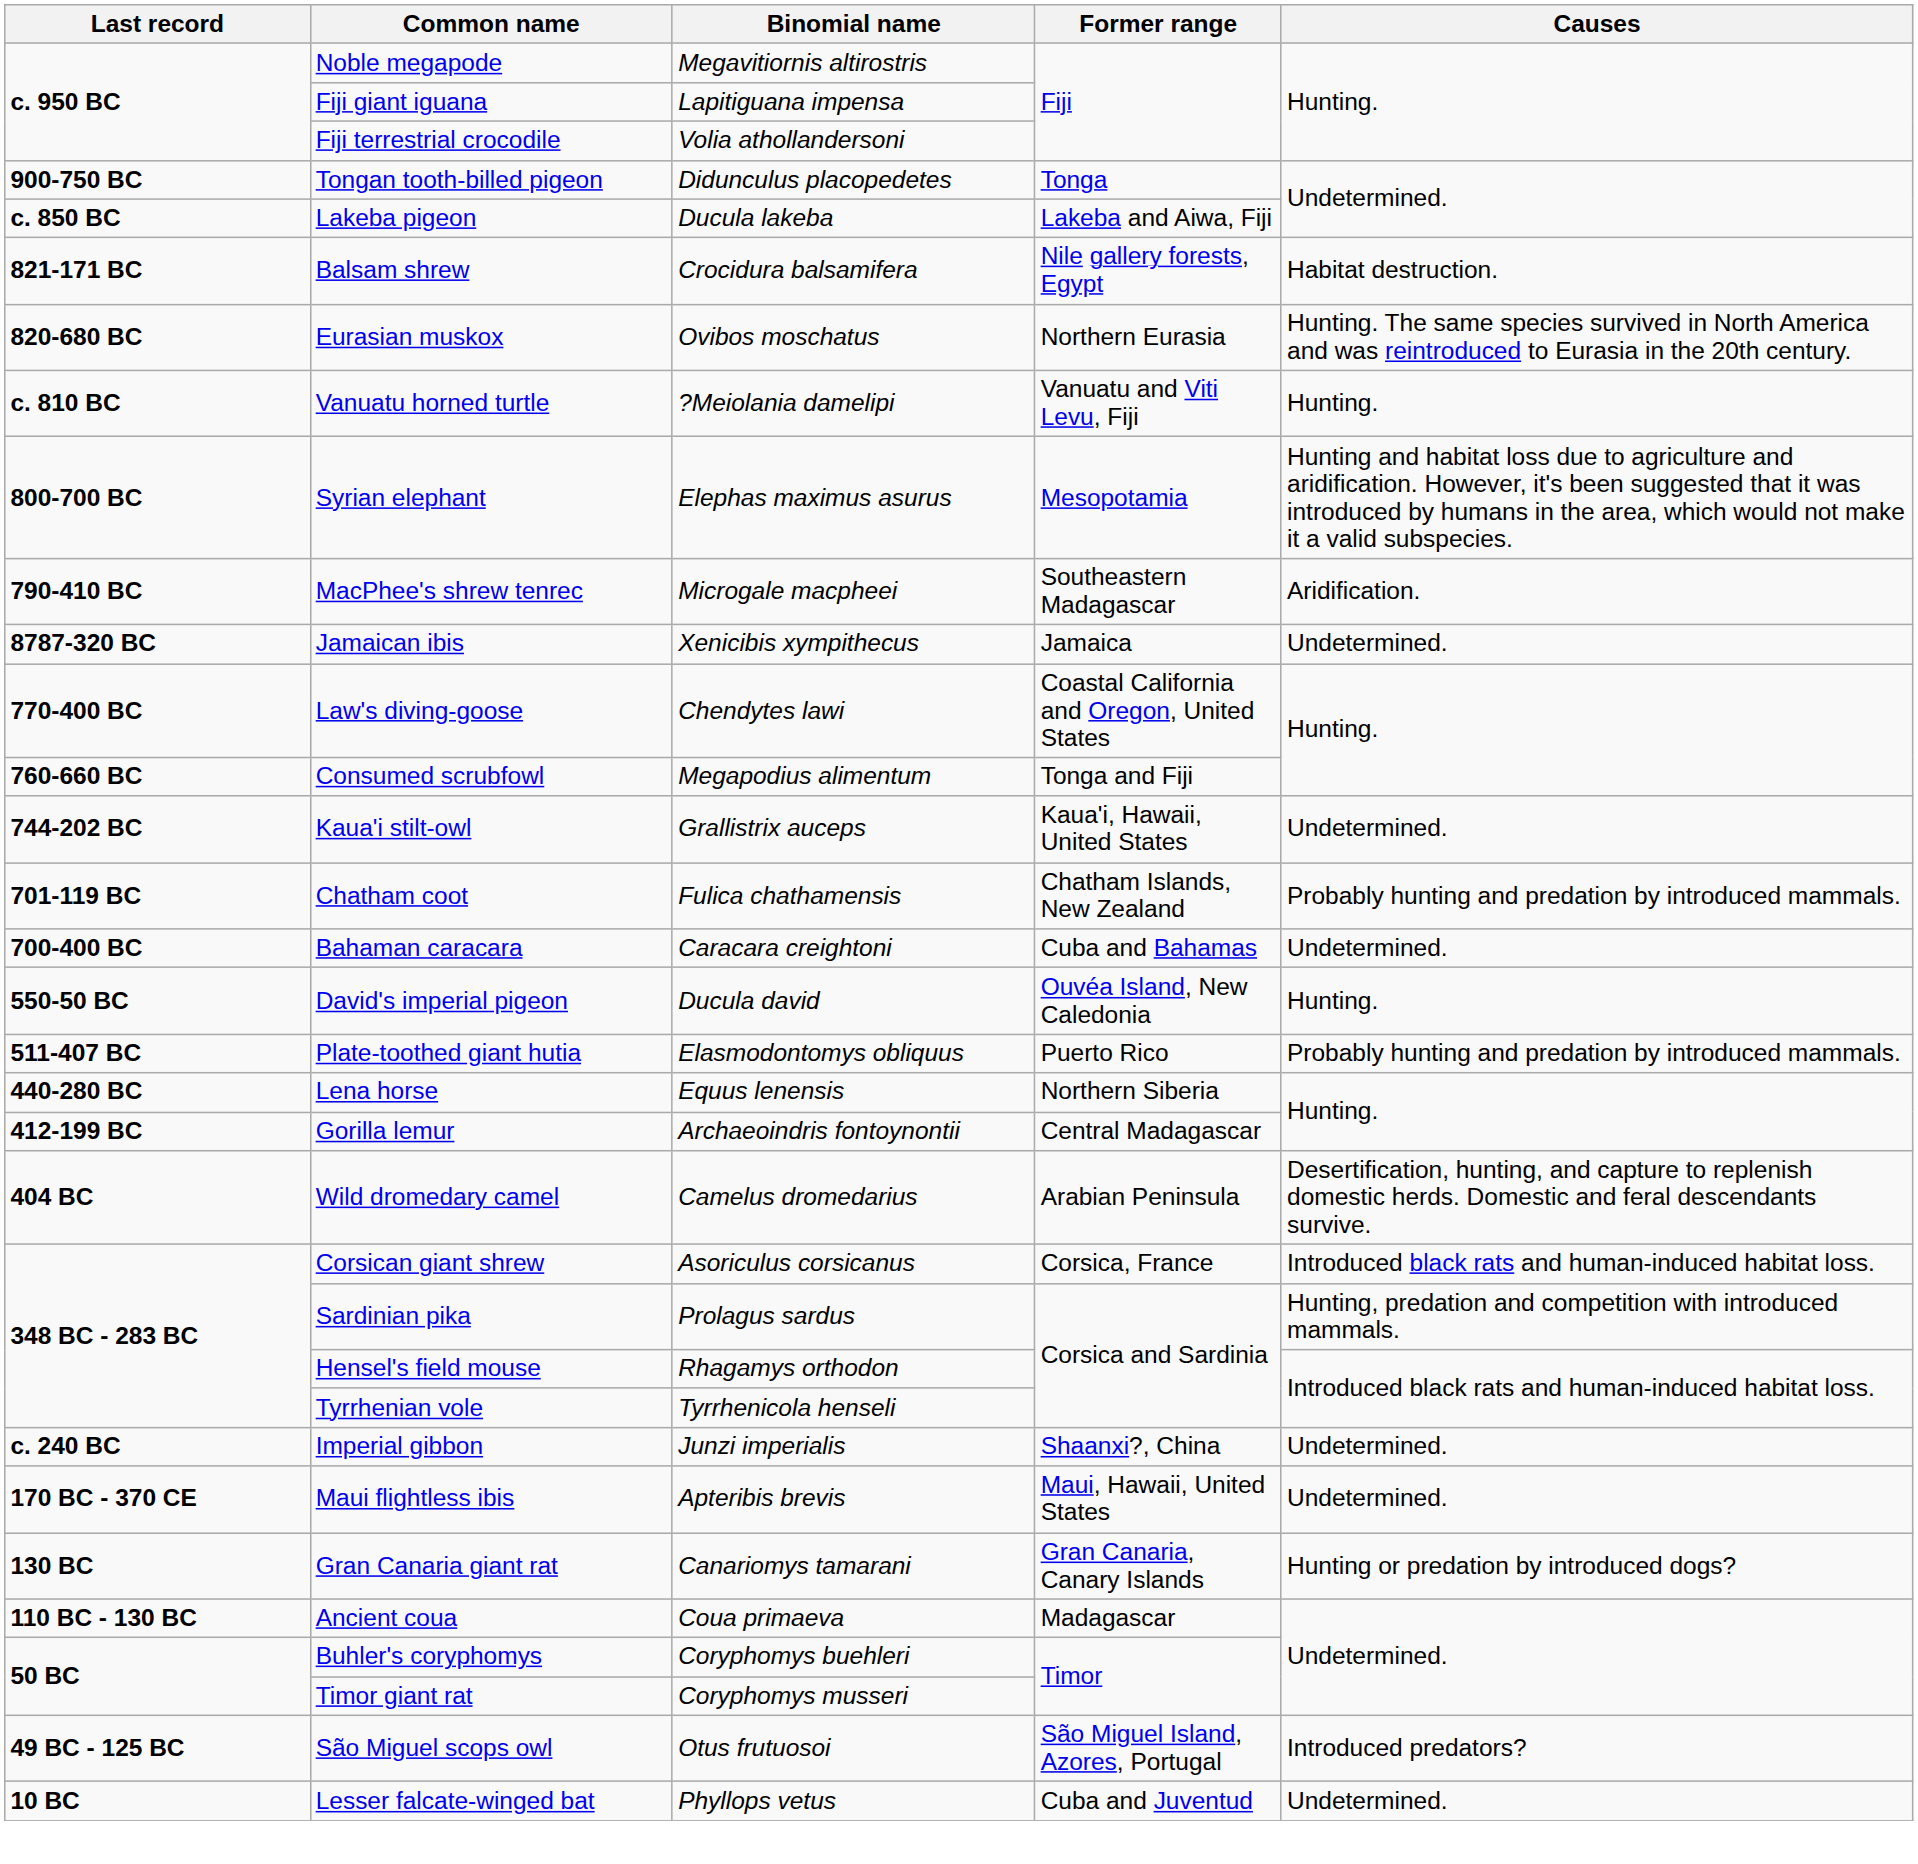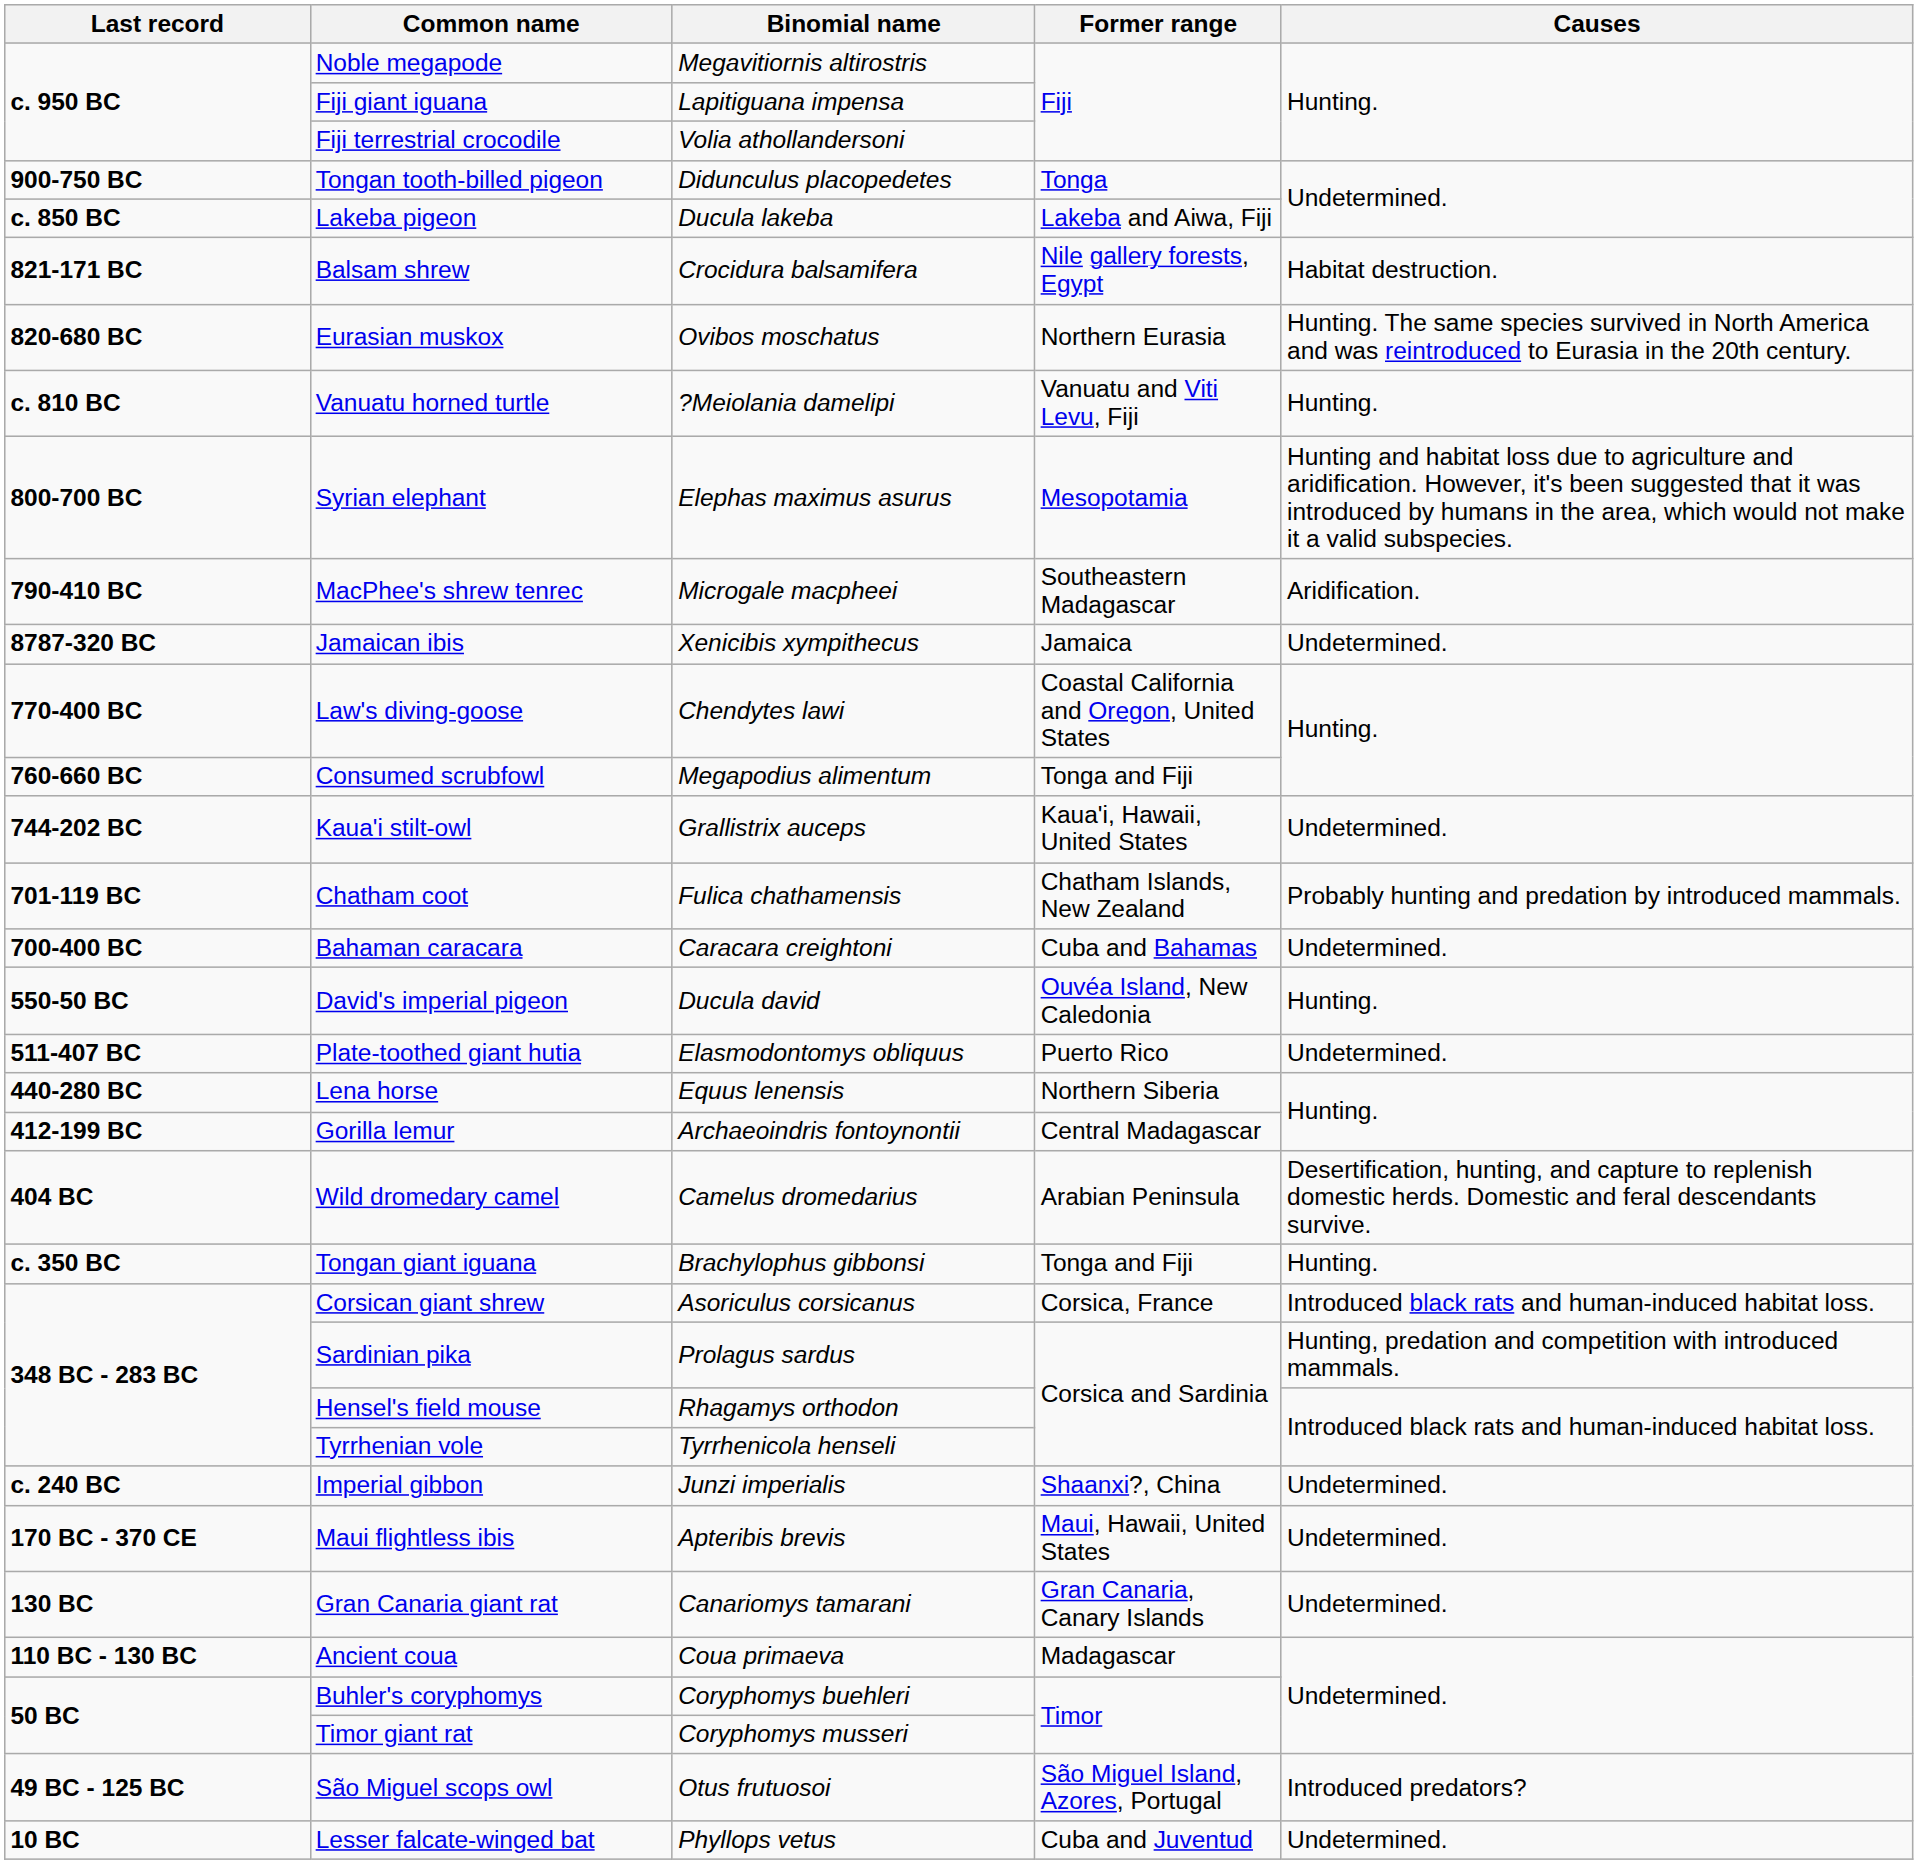 <table class="wikitable sortable">
 <tr>
 <th style="width:16%;">Last record</th>
 <th style="width:19%;">Common name</th>
 <th style="width:19%;">Binomial name</th>
 <th>Former range</th>
 <th>Causes</th>
 </tr>
 <tr>
 <td rowspan="3"><strong>c. 950 BC</strong></td>
 <td><a href='#'>Noble megapode</a></td>
 <td><em>Megavitiornis altirostris</em></td>
 <td rowspan="3"><a href='#'>Fiji</a></td>
 <td rowspan="3">Hunting.</td>
 </tr>
 <tr>
 <td><a href='#'>Fiji giant iguana</a></td>
 <td><em>Lapitiguana impensa</em></td>
 </tr>
 <tr>
 <td><a href='#'>Fiji terrestrial crocodile</a></td>
 <td><em>Volia athollandersoni</em></td>
 </tr>
 <tr>
 <td><strong>900-750 BC</strong></td>
 <td><a href='#'>Tongan tooth-billed pigeon</a></td>
 <td><em>Didunculus placopedetes</em></td>
 <td><a href='#'>Tonga</a></td>
 <td rowspan="2">Undetermined.</td>
 </tr>
 <tr>
 <td><strong>c. 850 BC</strong></td>
 <td><a href='#'>Lakeba pigeon</a></td>
 <td><em>Ducula lakeba</em></td>
 <td><a href='#'>Lakeba</a> and Aiwa, Fiji</td>
 </tr>
 <tr>
 <td><strong>821-171 BC</strong></td>
 <td><a href='#'>Balsam shrew</a></td>
 <td><em>Crocidura balsamifera</em></td>
 <td><a href='#'>Nile</a> <a href='#'>gallery forests</a>, <a href='#'>Egypt</a></td>
 <td>Habitat destruction.</td>
 </tr>
 <tr>
 <td><strong>820-680 BC</strong></td>
 <td><a href='#'>Eurasian muskox</a></td>
 <td><em>Ovibos moschatus</em></td>
 <td>Northern Eurasia</td>
 <td>Hunting. The same species survived in North America and was <a href='#'>reintroduced</a> to Eurasia in the 20th century.</td>
 </tr>
 <tr>
 <td><strong>c. 810 BC</strong></td>
 <td><a href='#'>Vanuatu horned turtle</a></td>
 <td><em>?Meiolania damelipi</em></td>
 <td>Vanuatu and <a href='#'>Viti Levu</a>, Fiji</td>
 <td>Hunting.</td>
 </tr>
 <tr>
 <td><strong>800-700 BC</strong></td>
 <td><a href='#'>Syrian elephant</a></td>
 <td><em>Elephas maximus asurus</em></td>
 <td><a href='#'>Mesopotamia</a></td>
 <td>Hunting and habitat loss due to agriculture and aridification. However, it's been suggested that it was introduced by humans in the area, which would not make it a valid subspecies.</td>
 </tr>
 <tr>
 <td><strong>790-410 BC</strong></td>
 <td><a href='#'>MacPhee's shrew tenrec</a></td>
 <td><em>Microgale macpheei</em></td>
 <td>Southeastern Madagascar</td>
 <td>Aridification.</td>
 </tr>
 <tr>
 <td><strong>8787-320 BC</strong></td>
 <td><a href='#'>Jamaican ibis</a></td>
 <td><em>Xenicibis xympithecus</em></td>
 <td>Jamaica</td>
 <td>Undetermined.</td>
 </tr>
 <tr>
 <td><strong>770-400 BC</strong></td>
 <td><a href='#'>Law's diving-goose</a></td>
 <td><em>Chendytes lawi</em></td>
 <td>Coastal California and <a href='#'>Oregon</a>, United States</td>
 <td rowspan="2">Hunting.</td>
 </tr>
 <tr>
 <td><strong>760-660 BC</strong></td>
 <td><a href='#'>Consumed scrubfowl</a></td>
 <td><em>Megapodius alimentum</em></td>
 <td>Tonga and Fiji</td>
 </tr>
 <tr>
 <td><strong>744-202 BC</strong></td>
 <td><a href='#'>Kaua'i stilt-owl</a></td>
 <td><em>Grallistrix auceps</em></td>
 <td>Kaua'i, Hawaii, United States</td>
 <td>Undetermined.</td>
 </tr>
 <tr>
 <td><strong>701-119 BC</strong></td>
 <td><a href='#'>Chatham coot</a></td>
 <td><em>Fulica chathamensis</em></td>
 <td>Chatham Islands, New Zealand</td>
 <td>Probably hunting and predation by introduced mammals.</td>
 </tr>
 <tr>
 <td><strong>700-400 BC</strong></td>
 <td><a href='#'>Bahaman caracara</a></td>
 <td><em>Caracara creightoni</em></td>
 <td>Cuba and <a href='#'>Bahamas</a></td>
 <td>Undetermined.</td>
 </tr>
 <tr>
 <td><strong>550-50 BC</strong></td>
 <td><a href='#'>David's imperial pigeon</a></td>
 <td><em>Ducula david</em></td>
 <td><a href='#'>Ouvéa Island</a>, New Caledonia</td>
 <td>Hunting.</td>
 </tr>
 <tr>
 <td><strong>511-407 BC</strong></td>
 <td><a href='#'>Plate-toothed giant hutia</a></td>
 <td><em>Elasmodontomys obliquus</em></td>
 <td>Puerto Rico</td>
-<td>Probably hunting and predation by introduced mammals.</td>
+<td>Undetermined.</td>
 </tr>
 <tr>
 <td><strong>440-280 BC</strong></td>
 <td><a href='#'>Lena horse</a></td>
 <td><em>Equus lenensis</em></td>
 <td>Northern Siberia</td>
 <td rowspan="2">Hunting.</td>
 </tr>
 <tr>
 <td><strong>412-199 BC</strong></td>
 <td><a href='#'>Gorilla lemur</a></td>
 <td><em>Archaeoindris fontoynontii</em></td>
 <td>Central Madagascar</td>
 </tr>
 <tr>
 <td><strong>404 BC</strong></td>
 <td><a href='#'>Wild dromedary camel</a></td>
 <td><em>Camelus dromedarius</em></td>
 <td>Arabian Peninsula</td>
 <td>Desertification, hunting, and capture to replenish domestic herds. Domestic and feral descendants survive.</td>
+</tr>
+<tr>
+<td><strong>c. 350 BC</strong></td>
+<td><a href='#'>Tongan giant iguana</a></td>
+<td><em>Brachylophus gibbonsi</em></td>
+<td>Tonga and Fiji</td>
+<td>Hunting.</td>
 </tr>
 <tr>
 <td rowspan="4"><strong>348 BC - 283 BC</strong></td>
 <td><a href='#'>Corsican giant shrew</a></td>
 <td><em>Asoriculus corsicanus</em></td>
 <td>Corsica, France</td>
 <td>Introduced <a href='#'>black rats</a> and human-induced habitat loss.</td>
 </tr>
 <tr>
 <td><a href='#'>Sardinian pika</a></td>
 <td><em>Prolagus sardus</em></td>
 <td rowspan="3">Corsica and Sardinia</td>
 <td>Hunting, predation and competition with introduced mammals.</td>
 </tr>
 <tr>
 <td><a href='#'>Hensel's field mouse</a></td>
 <td><em>Rhagamys orthodon</em></td>
 <td rowspan="2">Introduced black rats and human-induced habitat loss.</td>
 </tr>
 <tr>
 <td><a href='#'>Tyrrhenian vole</a></td>
 <td><em>Tyrrhenicola henseli</em></td>
 </tr>
 <tr>
 <td><strong>c. 240 BC</strong></td>
 <td><a href='#'>Imperial gibbon</a></td>
 <td><em>Junzi imperialis</em></td>
 <td><a href='#'>Shaanxi</a>?, China</td>
 <td>Undetermined.</td>
 </tr>
 <tr>
 <td><strong>170 BC - 370 CE</strong></td>
 <td><a href='#'>Maui flightless ibis</a></td>
 <td><em>Apteribis brevis</em></td>
 <td><a href='#'>Maui</a>, Hawaii, United States</td>
 <td>Undetermined.</td>
 </tr>
 <tr>
 <td><strong>130 BC</strong></td>
 <td><a href='#'>Gran Canaria giant rat</a></td>
 <td><em>Canariomys tamarani</em></td>
 <td><a href='#'>Gran Canaria</a>, Canary Islands</td>
-<td>Hunting or predation by introduced dogs?</td>
+<td>Undetermined.</td>
 </tr>
 <tr>
 <td><strong>110 BC - 130 BC</strong></td>
 <td><a href='#'>Ancient coua</a></td>
 <td><em>Coua primaeva</em></td>
 <td>Madagascar</td>
 <td rowspan="3">Undetermined.</td>
 </tr>
 <tr>
 <td rowspan="2"><strong>50 BC</strong></td>
 <td><a href='#'>Buhler's coryphomys</a></td>
 <td><em>Coryphomys buehleri</em></td>
 <td rowspan="2"><a href='#'>Timor</a></td>
 </tr>
 <tr>
 <td><a href='#'>Timor giant rat</a></td>
 <td><em>Coryphomys musseri</em></td>
 </tr>
 <tr>
 <td><strong>49 BC - 125 BC</strong></td>
 <td><a href='#'>São Miguel scops owl</a></td>
 <td><em>Otus frutuosoi</em></td>
 <td><a href='#'>São Miguel Island</a>, <a href='#'>Azores</a>, Portugal</td>
 <td>Introduced predators?</td>
 </tr>
 <tr>
 <td><strong>10 BC</strong></td>
 <td><a href='#'>Lesser falcate-winged bat</a></td>
 <td><em>Phyllops vetus</em></td>
 <td>Cuba and <a href='#'>Juventud</a></td>
 <td>Undetermined.</td>
 </tr>
 </table>
